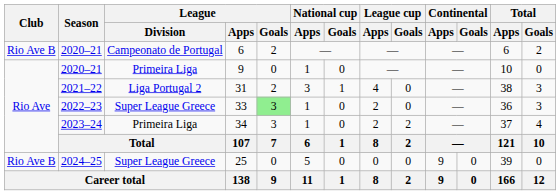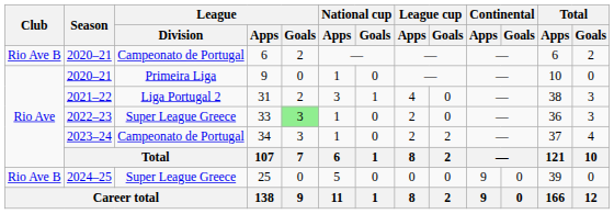 <table class="wikitable" style="text-align: center">
 <tr>
 <th rowspan="2">Club</th>
 <th rowspan="2">Season</th>
 <th colspan="3">League</th>
 <th colspan="2">National cup</th>
 <th colspan="2">League cup</th>
 <th colspan="2">Continental</th>
 <th colspan="2">Total</th>
 </tr>
 <tr>
 <th>Division</th>
 <th>Apps</th>
 <th>Goals</th>
 <th>Apps</th>
 <th>Goals</th>
 <th>Apps</th>
 <th>Goals</th>
 <th>Apps</th>
 <th>Goals</th>
 <th>Apps</th>
 <th>Goals</th>
 </tr>
 <tr>
 <td><a href='#'>Rio Ave B</a></td>
 <td><a href='#'>2020–21</a></td>
 <td><a href='#'>Campeonato de Portugal</a></td>
 <td>6</td>
 <td>2</td>
 <td colspan="2">—</td>
 <td colspan="2">—</td>
 <td colspan="2">—</td>
 <td>6</td>
 <td>2</td>
 </tr>
 <tr>
 <td rowspan="5"><a href='#'>Rio Ave</a></td>
 <td><a href='#'>2020–21</a></td>
 <td><a href='#'>Primeira Liga</a></td>
 <td>9</td>
 <td>0</td>
 <td>1</td>
 <td>0</td>
 <td colspan="2">—</td>
 <td colspan="2">—</td>
 <td>10</td>
 <td>0</td>
 </tr>
 <tr>
 <td><a href='#'>2021–22</a></td>
 <td><a href='#'>Liga Portugal 2</a></td>
 <td>31</td>
 <td>2</td>
 <td>3</td>
 <td>1</td>
 <td>4</td>
 <td>0</td>
 <td colspan="2">—</td>
 <td>38</td>
 <td>3</td>
 </tr>
 <tr>
 <td><a href='#'>2022–23</a></td>
 <td><a href='#'>Super League Greece</a></td>
 <td>33</td>
 <td style="background: lightgreen;">3</td>
 <td>1</td>
 <td>0</td>
 <td>2</td>
 <td>0</td>
 <td colspan="2">—</td>
 <td>36</td>
 <td>3</td>
 </tr>
 <tr>
 <td><a href='#'>2023–24</a></td>
-<td>Primeira Liga</td>
+<td><a href='#'>Campeonato de Portugal</a></td>
 <td>34</td>
 <td>3</td>
 <td>1</td>
 <td>0</td>
 <td>2</td>
 <td>2</td>
 <td colspan="2">—</td>
 <td>37</td>
 <td>4</td>
 </tr>
 <tr>
 <th colspan="2">Total</th>
 <th>107</th>
 <th>7</th>
 <th>6</th>
 <th>1</th>
 <th>8</th>
 <th>2</th>
 <th colspan="2">—</th>
 <th>121</th>
 <th>10</th>
 </tr>
 <tr>
 <td><a href='#'>Rio Ave B</a></td>
 <td><a href='#'>2024–25</a></td>
 <td><a href='#'>Super League Greece</a></td>
 <td>25</td>
 <td>0</td>
 <td>5</td>
 <td>0</td>
 <td>0</td>
 <td>0</td>
 <td>9</td>
 <td>0</td>
 <td>39</td>
 <td>0</td>
 </tr>
 <tr>
 <th colspan="3">Career total</th>
 <th>138</th>
 <th>9</th>
 <th>11</th>
 <th>1</th>
 <th>8</th>
 <th>2</th>
 <th>9</th>
 <th>0</th>
 <th>166</th>
 <th>12</th>
 </tr>
 </table>
